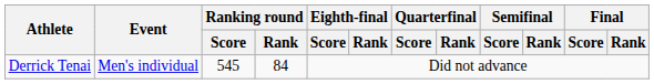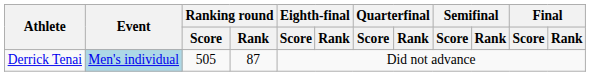 <table class="wikitable" style="font-size:90%">
 <tr>
 <th rowspan="2">Athlete</th>
 <th rowspan="2">Event</th>
 <th colspan="2">Ranking round</th>
 <th colspan="2">Eighth-final</th>
 <th colspan="2">Quarterfinal</th>
 <th colspan="2">Semifinal</th>
 <th colspan="2">Final</th>
 </tr>
 <tr>
 <th>Score</th>
 <th>Rank</th>
 <th>Score</th>
 <th>Rank</th>
 <th>Score</th>
 <th>Rank</th>
 <th>Score</th>
 <th>Rank</th>
 <th>Score</th>
 <th>Rank</th>
 </tr>
 <tr>
 <td><a href='#'>Derrick Tenai</a></td>
-<td><a href='#'>Men's individual</a></td>
-<td align=center>545</td>
-<td align=center>84</td>
+<td style="background: lightblue;"><a href='#'>Men's individual</a></td>
+<td align=center>505</td>
+<td align=center>87</td>
 <td colspan=8  align=center>Did not advance</td>
 </tr>
 </table>
